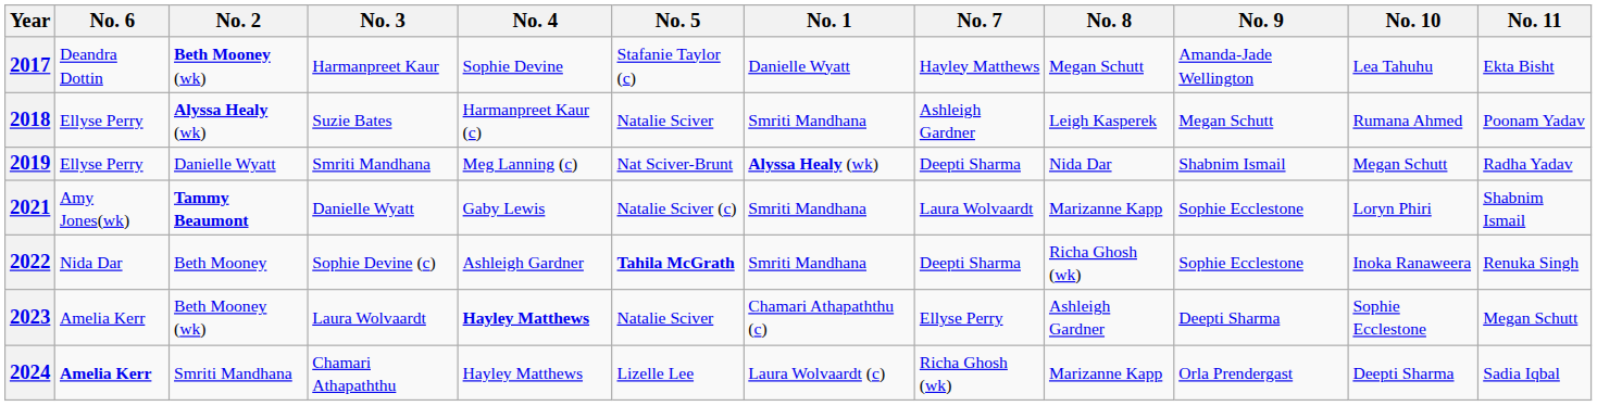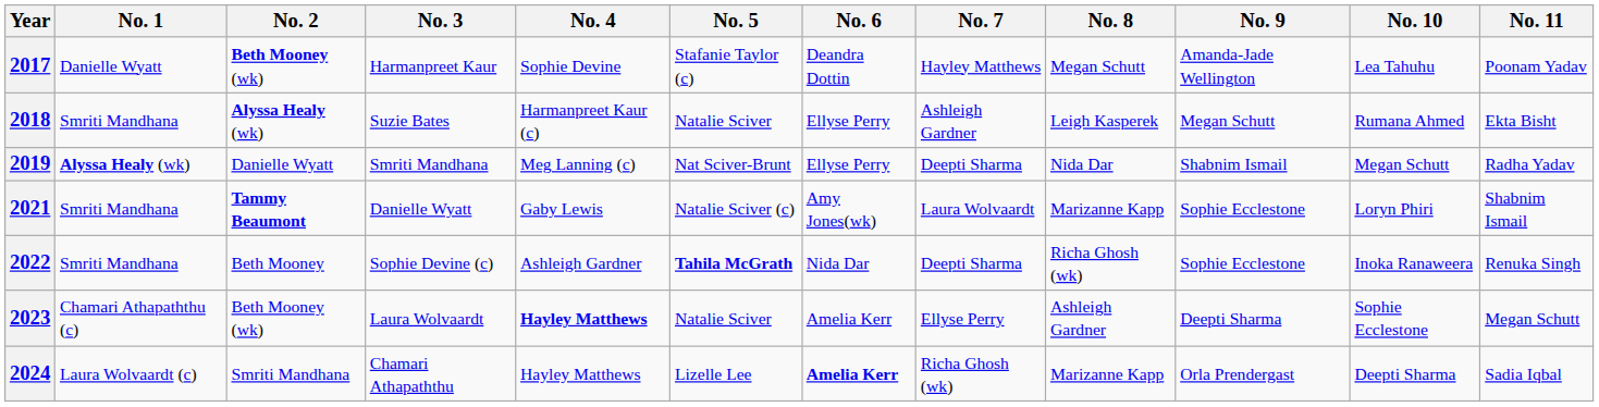 <table class="wikitable">
 <tr>
 <th>Year</th>
-<th>No. 6</th>
+<th>No. 1</th>
 <th>No. 2</th>
 <th>No. 3</th>
 <th>No. 4</th>
 <th>No. 5</th>
-<th>No. 1</th>
+<th>No. 6</th>
 <th>No. 7</th>
 <th>No. 8</th>
 <th>No. 9</th>
 <th>No. 10</th>
 <th>No. 11</th>
 </tr>
 <tr>
 <th><a href='#'>2017</a></th>
-<td><small> <a href='#'>Deandra Dottin</a></small></td>
+<td><small> <a href='#'>Danielle Wyatt</a></small></td>
 <td><small> <strong><a href='#'>Beth Mooney</a></strong> (<a href='#'>wk</a>)</small></td>
 <td><small> <a href='#'>Harmanpreet Kaur</a></small></td>
 <td><small> <a href='#'>Sophie Devine</a></small></td>
 <td><small> <a href='#'>Stafanie Taylor</a> (<a href='#'>c</a>)</small></td>
-<td><small> <a href='#'>Danielle Wyatt</a></small></td>
+<td><small> <a href='#'>Deandra Dottin</a></small></td>
 <td><small> <a href='#'>Hayley Matthews</a></small></td>
 <td><small> <a href='#'>Megan Schutt</a></small></td>
 <td><small> <a href='#'>Amanda-Jade Wellington</a></small></td>
 <td><small> <a href='#'>Lea Tahuhu</a></small></td>
-<td><small> <a href='#'>Ekta Bisht</a></small></td>
+<td><small> <a href='#'>Poonam Yadav</a></small></td>
 </tr>
 <tr>
 <th><a href='#'>2018</a></th>
-<td><small> <a href='#'>Ellyse Perry</a></small></td>
+<td><small> <a href='#'>Smriti Mandhana</a></small></td>
 <td><small> <strong><a href='#'>Alyssa Healy</a></strong> (<a href='#'>wk</a>)</small></td>
 <td><small> <a href='#'>Suzie Bates</a></small></td>
 <td><small> <a href='#'>Harmanpreet Kaur</a> (<a href='#'>c</a>)</small></td>
 <td><small> <a href='#'>Natalie Sciver</a></small></td>
-<td><small> <a href='#'>Smriti Mandhana</a></small></td>
+<td><small> <a href='#'>Ellyse Perry</a></small></td>
 <td><small> <a href='#'>Ashleigh Gardner</a></small></td>
 <td><small> <a href='#'>Leigh Kasperek</a></small></td>
 <td><small> <a href='#'>Megan Schutt</a></small></td>
 <td><small> <a href='#'>Rumana Ahmed</a></small></td>
-<td><small> <a href='#'>Poonam Yadav</a></small></td>
+<td><small> <a href='#'>Ekta Bisht</a></small></td>
 </tr>
 <tr>
 <th><a href='#'>2019</a></th>
-<td><small> <a href='#'>Ellyse Perry</a></small></td>
+<td><small> <strong><a href='#'>Alyssa Healy</a></strong> (<a href='#'>wk</a>)</small></td>
 <td><small> <a href='#'>Danielle Wyatt</a></small></td>
 <td><small> <a href='#'>Smriti Mandhana</a></small></td>
 <td><small> <a href='#'>Meg Lanning</a> (<a href='#'>c</a>)</small></td>
 <td><small> <a href='#'>Nat Sciver-Brunt</a> </small></td>
-<td><small> <strong><a href='#'>Alyssa Healy</a></strong> (<a href='#'>wk</a>)</small></td>
+<td><small> <a href='#'>Ellyse Perry</a></small></td>
 <td><small> <a href='#'>Deepti Sharma</a></small></td>
 <td><small> <a href='#'>Nida Dar</a></small></td>
 <td><small> <a href='#'>Shabnim Ismail</a></small></td>
 <td><small> <a href='#'>Megan Schutt</a></small></td>
 <td><small> <a href='#'>Radha Yadav</a></small></td>
 </tr>
 <tr>
 <th><a href='#'>2021</a></th>
-<td><small> <a href='#'>Amy Jones</a>(<a href='#'>wk</a>)</small></td>
+<td><small> <a href='#'>Smriti Mandhana</a></small></td>
 <td><small> <strong><a href='#'>Tammy Beaumont</a></strong></small></td>
 <td><small> <a href='#'>Danielle Wyatt</a></small></td>
 <td><small> <a href='#'>Gaby Lewis</a></small></td>
 <td><small> <a href='#'>Natalie Sciver</a> (<a href='#'>c</a>)</small></td>
-<td><small> <a href='#'>Smriti Mandhana</a></small></td>
+<td><small> <a href='#'>Amy Jones</a>(<a href='#'>wk</a>)</small></td>
 <td><small> <a href='#'>Laura Wolvaardt</a></small></td>
 <td><small> <a href='#'>Marizanne Kapp</a></small></td>
 <td><small> <a href='#'>Sophie Ecclestone</a></small></td>
 <td><small> <a href='#'>Loryn Phiri</a></small></td>
 <td><small> <a href='#'>Shabnim Ismail</a></small></td>
 </tr>
 <tr>
 <th><a href='#'>2022</a></th>
-<td><small> <a href='#'>Nida Dar</a></small></td>
+<td><small> <a href='#'>Smriti Mandhana</a></small></td>
 <td><small> <a href='#'>Beth Mooney</a></small></td>
 <td><small> <a href='#'>Sophie Devine</a> (<a href='#'>c</a>)</small></td>
 <td><small> <a href='#'>Ashleigh Gardner</a></small></td>
 <td><small> <strong><a href='#'>Tahila McGrath</a></strong> </small></td>
-<td><small> <a href='#'>Smriti Mandhana</a></small></td>
+<td><small> <a href='#'>Nida Dar</a></small></td>
 <td><small> <a href='#'>Deepti Sharma</a></small></td>
 <td><small> <a href='#'>Richa Ghosh</a> (<a href='#'>wk</a>)</small></td>
 <td><small> <a href='#'>Sophie Ecclestone</a></small></td>
 <td><small> <a href='#'>Inoka Ranaweera</a></small></td>
 <td><small> <a href='#'>Renuka Singh</a></small></td>
 </tr>
 <tr>
 <th><a href='#'>2023</a></th>
-<td><small> <a href='#'>Amelia Kerr</a></small></td>
+<td><small> <a href='#'>Chamari Athapaththu</a> (<a href='#'>c</a>)</small></td>
 <td><small> <a href='#'>Beth Mooney</a> (<a href='#'>wk</a>)</small></td>
 <td><small> <a href='#'>Laura Wolvaardt</a></small></td>
 <td><small> <strong><a href='#'>Hayley Matthews</a></strong></small></td>
 <td><small> <a href='#'>Natalie Sciver</a> </small></td>
-<td><small> <a href='#'>Chamari Athapaththu</a> (<a href='#'>c</a>)</small></td>
+<td><small> <a href='#'>Amelia Kerr</a></small></td>
 <td><small> <a href='#'>Ellyse Perry</a></small></td>
 <td><small> <a href='#'>Ashleigh Gardner</a></small></td>
 <td><small> <a href='#'>Deepti Sharma</a></small></td>
 <td><small> <a href='#'>Sophie Ecclestone</a></small></td>
 <td><small> <a href='#'>Megan Schutt</a></small></td>
 </tr>
 <tr>
 <th><a href='#'>2024</a></th>
-<td><small> <strong><a href='#'>Amelia Kerr</a></strong></small></td>
+<td><small> <a href='#'>Laura Wolvaardt</a> (<a href='#'>c</a>)</small></td>
 <td><small> <a href='#'>Smriti Mandhana</a></small></td>
 <td><small> <a href='#'>Chamari Athapaththu</a></small></td>
 <td><small> <a href='#'>Hayley Matthews</a></small></td>
 <td><small> <a href='#'>Lizelle Lee</a></small></td>
-<td><small> <a href='#'>Laura Wolvaardt</a> (<a href='#'>c</a>)</small></td>
+<td><small> <strong><a href='#'>Amelia Kerr</a></strong></small></td>
 <td><small> <a href='#'>Richa Ghosh</a> (<a href='#'>wk</a>)</small></td>
 <td><small> <a href='#'>Marizanne Kapp</a></small></td>
 <td><small> <a href='#'>Orla Prendergast</a></small></td>
 <td><small> <a href='#'>Deepti Sharma</a></small></td>
 <td><small> <a href='#'>Sadia Iqbal</a></small></td>
 </tr>
 </table>
